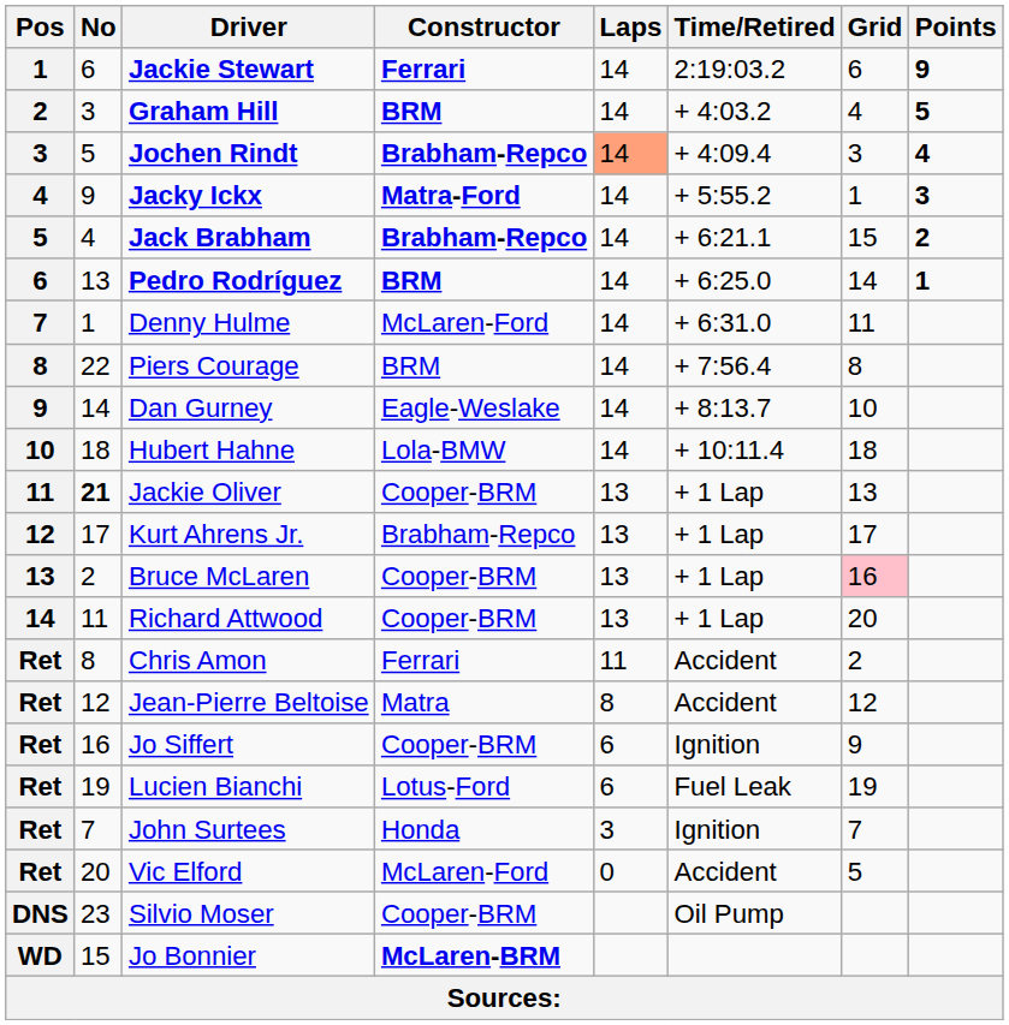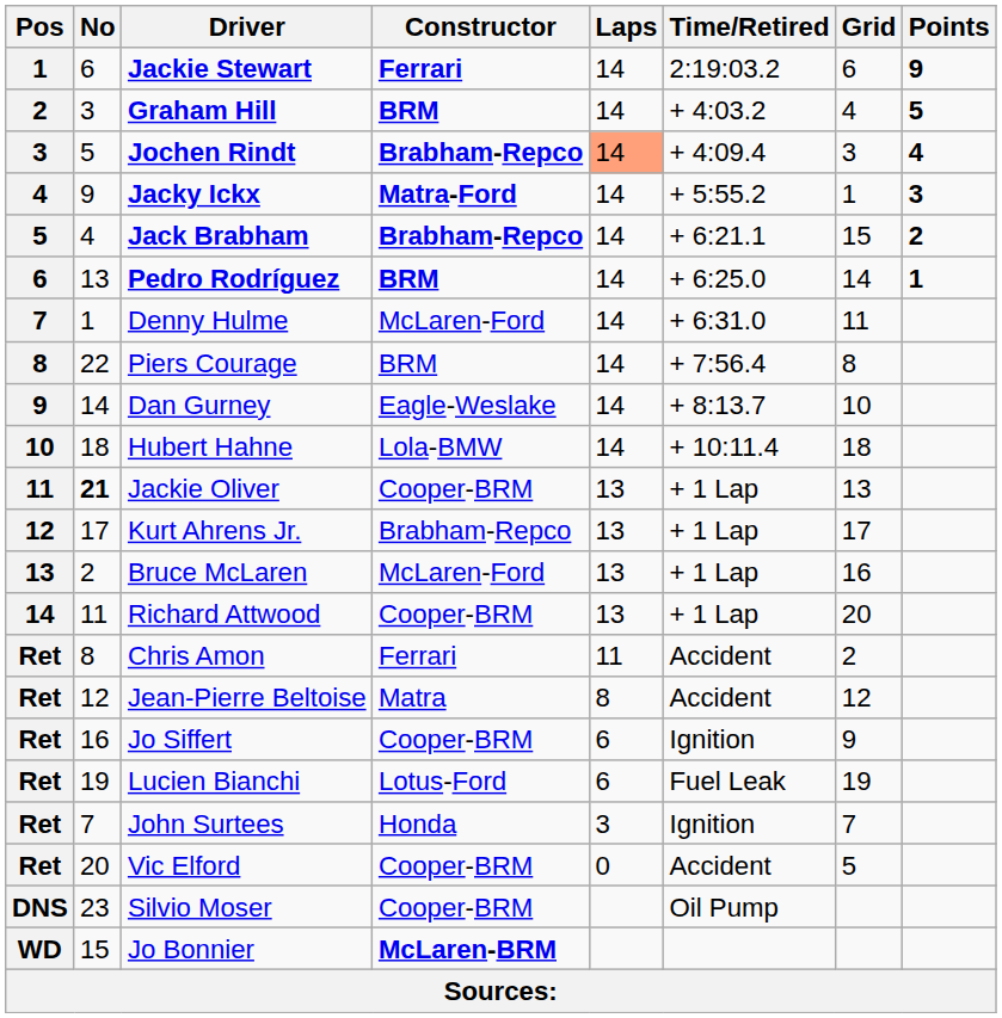 <table class="wikitable" style="font-size: 95%;">
 <tr>
 <th>Pos</th>
 <th>No</th>
 <th>Driver</th>
 <th>Constructor</th>
 <th>Laps</th>
 <th>Time/Retired</th>
 <th>Grid</th>
 <th>Points</th>
 </tr>
 <tr>
 <th>1</th>
 <td>6</td>
 <td> <strong><a href='#'>Jackie Stewart</a></strong></td>
 <td><strong><a href='#'>Ferrari</a></strong></td>
 <td>14</td>
 <td>2:19:03.2</td>
 <td>6</td>
 <td><strong>9</strong></td>
 </tr>
 <tr>
 <th>2</th>
 <td>3</td>
 <td> <strong><a href='#'>Graham Hill</a></strong></td>
 <td><strong><a href='#'>BRM</a></strong></td>
 <td>14</td>
 <td>+ 4:03.2</td>
 <td>4</td>
 <td><strong>5</strong></td>
 </tr>
 <tr>
 <th>3</th>
 <td>5</td>
 <td> <strong><a href='#'>Jochen Rindt</a></strong></td>
 <td><strong><a href='#'>Brabham</a>-<a href='#'>Repco</a></strong></td>
 <td style="background: lightsalmon;">14</td>
 <td>+ 4:09.4</td>
 <td>3</td>
 <td><strong>4</strong></td>
 </tr>
 <tr>
 <th>4</th>
 <td>9</td>
 <td> <strong><a href='#'>Jacky Ickx</a></strong></td>
 <td><strong><a href='#'>Matra</a>-<a href='#'>Ford</a></strong></td>
 <td>14</td>
 <td>+ 5:55.2</td>
 <td>1</td>
 <td><strong>3</strong></td>
 </tr>
 <tr>
 <th>5</th>
 <td>4</td>
 <td> <strong><a href='#'>Jack Brabham</a></strong></td>
 <td><strong><a href='#'>Brabham</a>-<a href='#'>Repco</a></strong></td>
 <td>14</td>
 <td>+ 6:21.1</td>
 <td>15</td>
 <td><strong>2</strong></td>
 </tr>
 <tr>
 <th>6</th>
 <td>13</td>
 <td> <strong><a href='#'>Pedro Rodríguez</a></strong></td>
 <td><strong><a href='#'>BRM</a></strong></td>
 <td>14</td>
 <td>+ 6:25.0</td>
 <td>14</td>
 <td><strong>1</strong></td>
 </tr>
 <tr>
 <th>7</th>
 <td>1</td>
 <td> <a href='#'>Denny Hulme</a></td>
 <td><a href='#'>McLaren</a>-<a href='#'>Ford</a></td>
 <td>14</td>
 <td>+ 6:31.0</td>
 <td>11</td>
 <td> </td>
 </tr>
 <tr>
 <th>8</th>
 <td>22</td>
 <td> <a href='#'>Piers Courage</a></td>
 <td><a href='#'>BRM</a></td>
 <td>14</td>
 <td>+ 7:56.4</td>
 <td>8</td>
 <td> </td>
 </tr>
 <tr>
 <th>9</th>
 <td>14</td>
 <td> <a href='#'>Dan Gurney</a></td>
 <td><a href='#'>Eagle</a>-<a href='#'>Weslake</a></td>
 <td>14</td>
 <td>+ 8:13.7</td>
 <td>10</td>
 <td> </td>
 </tr>
 <tr>
 <th>10</th>
 <td>18</td>
 <td> <a href='#'>Hubert Hahne</a></td>
 <td><a href='#'>Lola</a>-<a href='#'>BMW</a></td>
 <td>14</td>
 <td>+ 10:11.4</td>
 <td>18</td>
 <td> </td>
 </tr>
 <tr>
 <th>11</th>
 <td><strong>21</strong></td>
 <td> <a href='#'>Jackie Oliver</a></td>
 <td><a href='#'>Cooper</a>-<a href='#'>BRM</a></td>
 <td>13</td>
 <td>+ 1 Lap</td>
 <td>13</td>
 <td> </td>
 </tr>
 <tr>
 <th>12</th>
 <td>17</td>
 <td> <a href='#'>Kurt Ahrens Jr.</a></td>
 <td><a href='#'>Brabham</a>-<a href='#'>Repco</a></td>
 <td>13</td>
 <td>+ 1 Lap</td>
 <td>17</td>
 <td> </td>
 </tr>
 <tr>
 <th>13</th>
 <td>2</td>
 <td> <a href='#'>Bruce McLaren</a></td>
-<td><a href='#'>Cooper</a>-<a href='#'>BRM</a></td>
+<td><a href='#'>McLaren</a>-<a href='#'>Ford</a></td>
 <td>13</td>
 <td>+ 1 Lap</td>
-<td style="background: pink;">16</td>
+<td>16</td>
 <td> </td>
 </tr>
 <tr>
 <th>14</th>
 <td>11</td>
 <td> <a href='#'>Richard Attwood</a></td>
 <td><a href='#'>Cooper</a>-<a href='#'>BRM</a></td>
 <td>13</td>
 <td>+ 1 Lap</td>
 <td>20</td>
 <td> </td>
 </tr>
 <tr>
 <th>Ret</th>
 <td>8</td>
 <td> <a href='#'>Chris Amon</a></td>
 <td><a href='#'>Ferrari</a></td>
 <td>11</td>
 <td>Accident</td>
 <td>2</td>
 <td> </td>
 </tr>
 <tr>
 <th>Ret</th>
 <td>12</td>
 <td> <a href='#'>Jean-Pierre Beltoise</a></td>
 <td><a href='#'>Matra</a></td>
 <td>8</td>
 <td>Accident</td>
 <td>12</td>
 <td> </td>
 </tr>
 <tr>
 <th>Ret</th>
 <td>16</td>
 <td> <a href='#'>Jo Siffert</a></td>
 <td><a href='#'>Cooper</a>-<a href='#'>BRM</a></td>
 <td>6</td>
 <td>Ignition</td>
 <td>9</td>
 <td> </td>
 </tr>
 <tr>
 <th>Ret</th>
 <td>19</td>
 <td> <a href='#'>Lucien Bianchi</a></td>
 <td><a href='#'>Lotus</a>-<a href='#'>Ford</a></td>
 <td>6</td>
 <td>Fuel Leak</td>
 <td>19</td>
 <td> </td>
 </tr>
 <tr>
 <th>Ret</th>
 <td>7</td>
 <td> <a href='#'>John Surtees</a></td>
 <td><a href='#'>Honda</a></td>
 <td>3</td>
 <td>Ignition</td>
 <td>7</td>
 <td> </td>
 </tr>
 <tr>
 <th>Ret</th>
 <td>20</td>
 <td> <a href='#'>Vic Elford</a></td>
-<td><a href='#'>McLaren</a>-<a href='#'>Ford</a></td>
+<td><a href='#'>Cooper</a>-<a href='#'>BRM</a></td>
 <td>0</td>
 <td>Accident</td>
 <td>5</td>
 <td> </td>
 </tr>
 <tr>
 <th>DNS</th>
 <td>23</td>
 <td> <a href='#'>Silvio Moser</a></td>
 <td><a href='#'>Cooper</a>-<a href='#'>BRM</a></td>
 <td></td>
 <td>Oil Pump</td>
 <td></td>
 <td> </td>
 </tr>
 <tr>
 <th>WD</th>
 <td>15</td>
 <td> <a href='#'>Jo Bonnier</a></td>
 <td><strong><a href='#'>McLaren</a>-<a href='#'>BRM</a></strong></td>
 <td></td>
 <td></td>
 <td></td>
 <td> </td>
 </tr>
 <tr>
 <th colspan=8>Sources: </th>
 </tr>
 </table>
